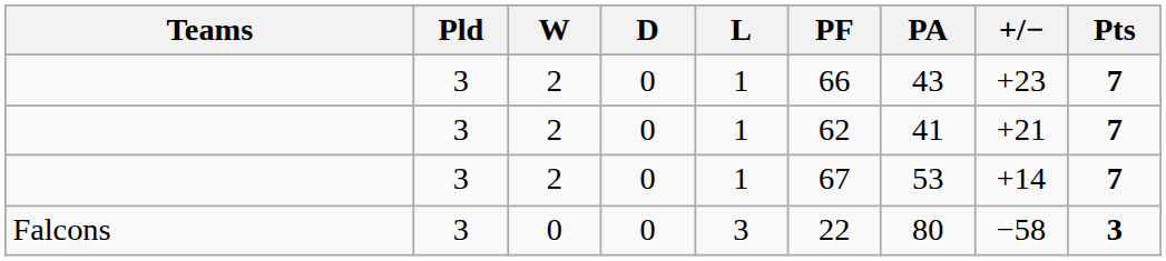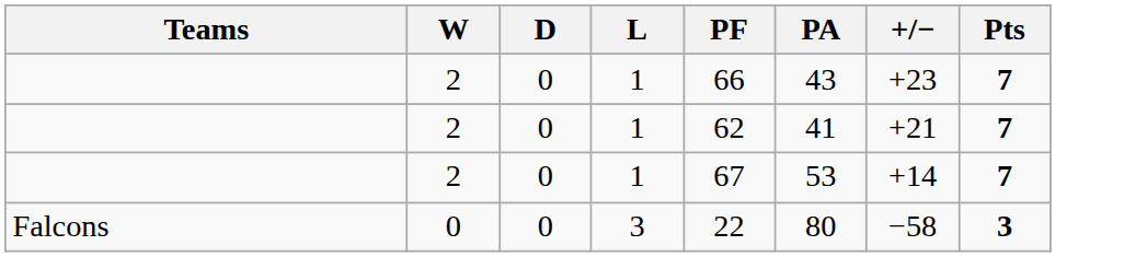 <table class="wikitable" style="text-align: center;">
 <tr>
 <th width="200">Teams</th>
-<th width="40">Pld</th>
 <th width="40">W</th>
 <th width="40">D</th>
 <th width="40">L</th>
 <th width="40">PF</th>
 <th width="40">PA</th>
 <th width="40">+/−</th>
 <th width="40">Pts</th>
 </tr>
 <tr>
 <td align=left></td>
-<td>3</td>
 <td>2</td>
 <td>0</td>
 <td>1</td>
 <td>66</td>
 <td>43</td>
 <td>+23</td>
 <td><strong>7</strong></td>
 </tr>
 <tr>
 <td align=left></td>
-<td>3</td>
 <td>2</td>
 <td>0</td>
 <td>1</td>
 <td>62</td>
 <td>41</td>
 <td>+21</td>
 <td><strong>7</strong></td>
 </tr>
 <tr>
 <td align=left></td>
-<td>3</td>
 <td>2</td>
 <td>0</td>
 <td>1</td>
 <td>67</td>
 <td>53</td>
 <td>+14</td>
 <td><strong>7</strong></td>
 </tr>
 <tr>
 <td align=left> Falcons</td>
-<td>3</td>
 <td>0</td>
 <td>0</td>
 <td>3</td>
 <td>22</td>
 <td>80</td>
 <td>−58</td>
 <td><strong>3</strong></td>
 </tr>
 </table>
